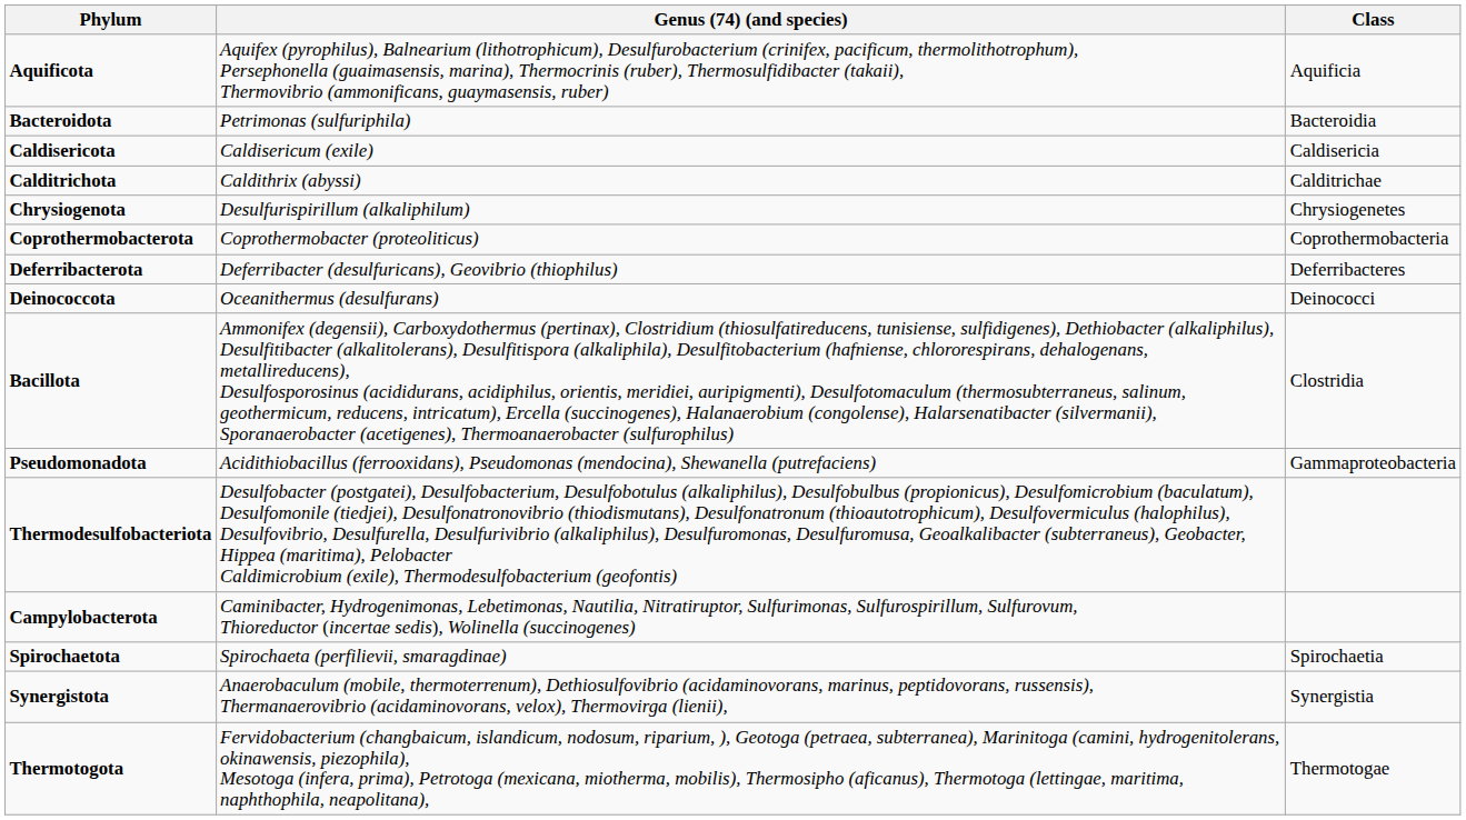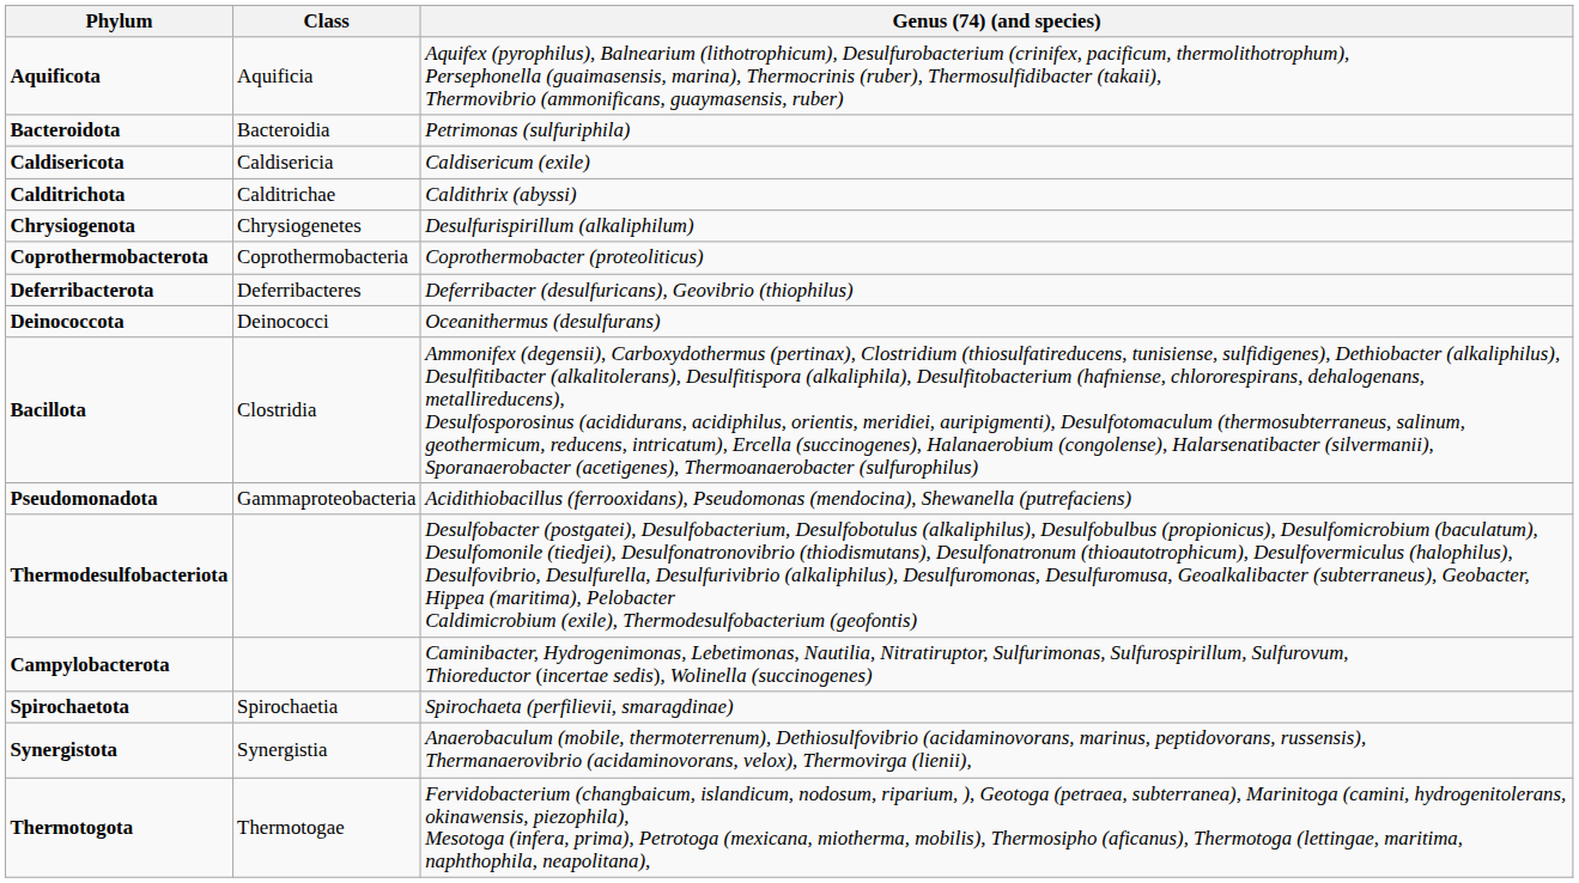 <table class="wikitable">
 <tr>
 <th>Phylum</th>
+<th>Class</th>
 <th>Genus (74) (and species)</th>
-<th>Class</th>
 </tr>
 <tr>
 <td><strong>Aquificota</strong></td>
+<td>Aquificia</td>
 <td><em>Aquifex (pyrophilus), Balnearium (lithotrophicum), Desulfurobacterium (crinifex, pacificum, thermolithotrophum),</em><br><em>Persephonella (guaimasensis, marina), Thermocrinis (ruber), Thermosulfidibacter (takaii),</em><br><em>Thermovibrio (ammonificans, guaymasensis, ruber)</em></td>
-<td>Aquificia</td>
 </tr>
 <tr>
 <td><strong>Bacteroidota</strong></td>
+<td>Bacteroidia</td>
 <td><em>Petrimonas (sulfuriphila)</em></td>
-<td>Bacteroidia</td>
 </tr>
 <tr>
 <td><strong>Caldisericota</strong></td>
+<td>Caldisericia</td>
 <td><em>Caldisericum (exile)</em></td>
-<td>Caldisericia</td>
 </tr>
 <tr>
 <td><strong>Calditrichota</strong></td>
+<td>Calditrichae</td>
 <td><em>Caldithrix (abyssi)</em></td>
-<td>Calditrichae</td>
 </tr>
 <tr>
 <td><strong>Chrysiogenota</strong></td>
+<td>Chrysiogenetes</td>
 <td><em>Desulfurispirillum (alkaliphilum)</em></td>
-<td>Chrysiogenetes</td>
 </tr>
 <tr>
 <td><strong>Coprothermobacterota</strong></td>
+<td>Coprothermobacteria</td>
 <td><em>Coprothermobacter (proteoliticus)</em></td>
-<td>Coprothermobacteria</td>
 </tr>
 <tr>
 <td><strong>Deferribacterota</strong></td>
+<td>Deferribacteres</td>
 <td><em>Deferribacter (desulfuricans), Geovibrio (thiophilus)</em></td>
-<td>Deferribacteres</td>
 </tr>
 <tr>
 <td><strong>Deinococcota</strong></td>
+<td>Deinococci</td>
 <td><em>Oceanithermus (desulfurans)</em></td>
-<td>Deinococci</td>
 </tr>
 <tr>
 <td><strong>Bacillota</strong></td>
+<td>Clostridia</td>
 <td><em>Ammonifex (degensii), Carboxydothermus (pertinax), Clostridium (thiosulfatireducens, tunisiense, sulfidigenes), Dethiobacter (alkaliphilus),</em><br><em>Desulfitibacter (alkalitolerans), Desulfitispora (alkaliphila), Desulfitobacterium (hafniense, chlororespirans, dehalogenans, metallireducens),</em><br><em>Desulfosporosinus (acididurans, acidiphilus, orientis, meridiei, auripigmenti), Desulfotomaculum (thermosubterraneus, salinum,</em><br><em>geothermicum, reducens, intricatum), Ercella (succinogenes), Halanaerobium (congolense), Halarsenatibacter (silvermanii),</em><br><em>Sporanaerobacter (acetigenes), Thermoanaerobacter (sulfurophilus)</em></td>
-<td>Clostridia</td>
 </tr>
 <tr>
 <td><strong>Pseudomonadota</strong></td>
+<td>Gammaproteobacteria</td>
 <td><em>Acidithiobacillus (ferrooxidans), Pseudomonas (mendocina), Shewanella (putrefaciens)</em></td>
-<td>Gammaproteobacteria</td>
 </tr>
 <tr>
 <td><strong>Thermodesulfobacteriota</strong></td>
+<td></td>
 <td><em>Desulfobacter (postgatei), Desulfobacterium, Desulfobotulus (alkaliphilus), Desulfobulbus (propionicus), Desulfomicrobium (baculatum),</em><br><em>Desulfomonile (tiedjei), Desulfonatronovibrio (thiodismutans), Desulfonatronum (thioautotrophicum), Desulfovermiculus (halophilus),</em><br><em>Desulfovibrio, Desulfurella,</em> <em>Desulfurivibrio (alkaliphilus), Desulfuromonas,</em> <em>Desulfuromusa, Geoalkalibacter (subterraneus), Geobacter,</em><br><em>Hippea</em> <em>(maritima), Pelobacter</em><br><em>Caldimicrobium (exile), Thermodesulfobacterium (geofontis)</em></td>
-<td></td>
 </tr>
 <tr>
 <td><strong>Campylobacterota</strong></td>
+<td></td>
 <td><em>Caminibacter, Hydrogenimonas, Lebetimonas, Nautilia,</em> <em>Nitratiruptor, Sulfurimonas, Sulfurospirillum, Sulfurovum,</em><br><em>Thioreductor</em> (<em>incertae sedis</em>)<em>, Wolinella (succinogenes)</em></td>
-<td></td>
 </tr>
 <tr>
 <td><strong>Spirochaetota</strong></td>
+<td>Spirochaetia</td>
 <td><em>Spirochaeta (perfilievii, smaragdinae)</em></td>
-<td>Spirochaetia</td>
 </tr>
 <tr>
 <td><strong>Synergistota</strong></td>
+<td>Synergistia</td>
 <td><em>Anaerobaculum (mobile, thermoterrenum), Dethiosulfovibrio (acidaminovorans, marinus, peptidovorans, russensis),</em><br><em>Thermanaerovibrio (acidaminovorans, velox), Thermovirga (lienii),</em></td>
-<td>Synergistia</td>
 </tr>
 <tr>
 <td><strong>Thermotogota</strong></td>
+<td>Thermotogae</td>
 <td><em>Fervidobacterium (changbaicum, islandicum, nodosum, riparium, ), Geotoga (petraea, subterranea), Marinitoga (camini, hydrogenitolerans, okinawensis, piezophila),</em><br><em>Mesotoga (infera, prima), Petrotoga (mexicana, miotherma, mobilis), Thermosipho (aficanus), Thermotoga (lettingae, maritima, naphthophila, neapolitana),</em></td>
-<td>Thermotogae</td>
 </tr>
 </table>
